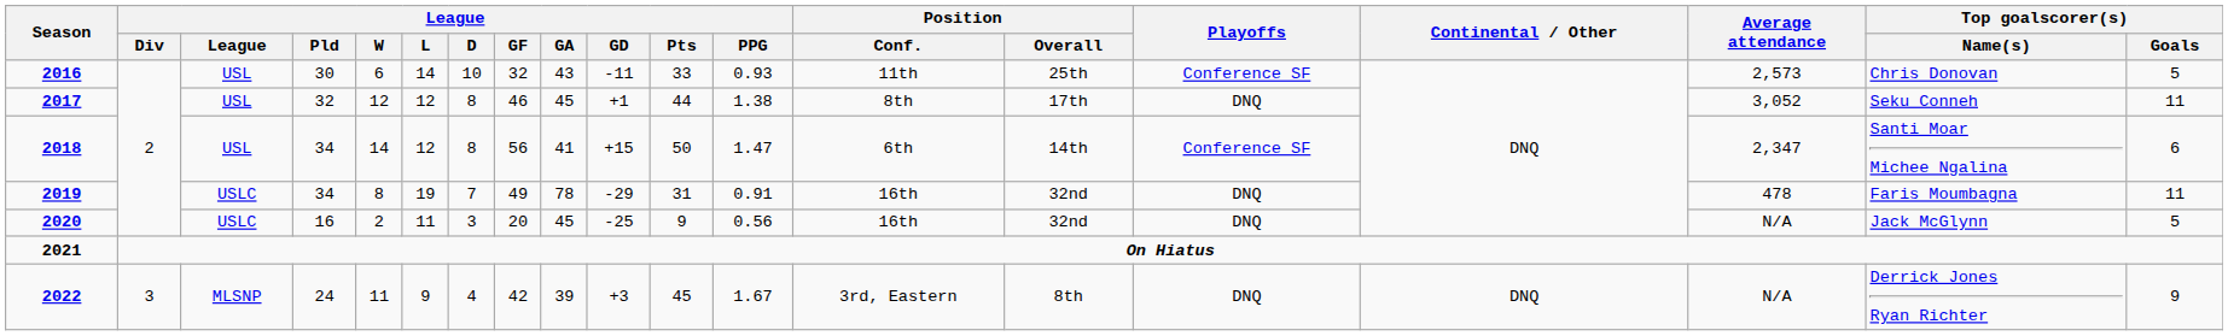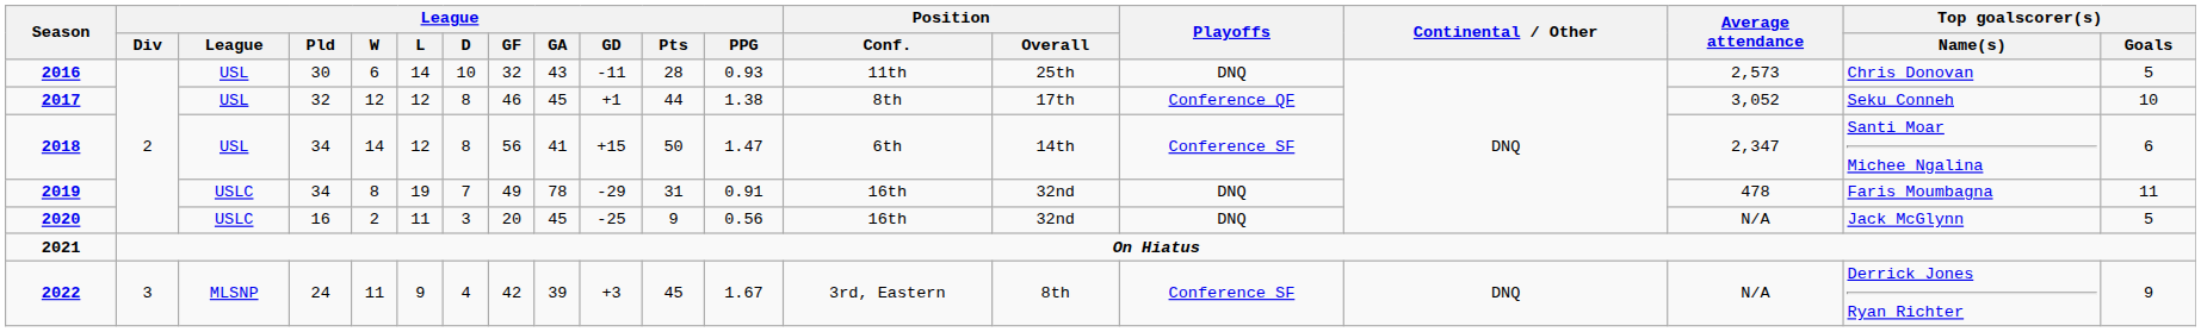 <table class="wikitable" width=100% style="font-size:90%; text-align:center;">
 <tr style="background:#f0f6ff;">
 <th rowspan="2">Season</th>
 <th colspan="11"><a href='#'>League</a></th>
 <th colspan="2">Position</th>
 <th rowspan="2"><a href='#'>Playoffs</a></th>
 <th rowspan="2" colspan="2"><a href='#'>Continental</a> / Other</th>
 <th rowspan="2"><a href='#'>Average <br> attendance</a></th>
 <th colspan="2">Top goalscorer(s)</th>
 </tr>
 <tr>
 <th>Div</th>
 <th>League</th>
 <th>Pld</th>
 <th>W</th>
 <th>L</th>
 <th>D</th>
 <th>GF</th>
 <th>GA</th>
 <th>GD</th>
 <th>Pts</th>
 <th>PPG</th>
 <th>Conf.</th>
 <th>Overall</th>
 <th>Name(s)</th>
 <th>Goals</th>
 </tr>
 <tr>
 <td><strong><a href='#'>2016</a></strong></td>
 <td rowspan="5">2</td>
 <td><a href='#'>USL</a></td>
 <td>30</td>
 <td>6</td>
 <td>14</td>
 <td>10</td>
 <td>32</td>
 <td>43</td>
 <td>-11</td>
-<td>33</td>
+<td>28</td>
 <td>0.93</td>
 <td>11th</td>
 <td>25th</td>
-<td><a href='#'>Conference SF</a></td>
+<td>DNQ</td>
 <td colspan="2" rowspan="5">DNQ</td>
 <td>2,573</td>
 <td align="left"> <a href='#'>Chris Donovan</a></td>
 <td>5</td>
 </tr>
 <tr>
 <td><strong><a href='#'>2017</a></strong></td>
 <td><a href='#'>USL</a></td>
 <td>32</td>
 <td>12</td>
 <td>12</td>
 <td>8</td>
 <td>46</td>
 <td>45</td>
 <td>+1</td>
 <td>44</td>
 <td>1.38</td>
 <td>8th</td>
 <td>17th</td>
-<td>DNQ</td>
+<td><a href='#'>Conference QF</a></td>
 <td>3,052</td>
 <td align="left"> <a href='#'>Seku Conneh</a></td>
-<td>11</td>
+<td>10</td>
 </tr>
 <tr>
 <td><strong><a href='#'>2018</a></strong></td>
 <td><a href='#'>USL</a></td>
 <td>34</td>
 <td>14</td>
 <td>12</td>
 <td>8</td>
 <td>56</td>
 <td>41</td>
 <td>+15</td>
 <td>50</td>
 <td>1.47</td>
 <td>6th</td>
 <td>14th</td>
 <td><a href='#'>Conference SF</a></td>
 <td>2,347</td>
 <td align="left"> <a href='#'>Santi Moar</a> <hr>  <a href='#'>Michee Ngalina</a></td>
 <td>6</td>
 </tr>
 <tr>
 <td><strong><a href='#'>2019</a></strong></td>
 <td><a href='#'>USLC</a></td>
 <td>34</td>
 <td>8</td>
 <td>19</td>
 <td>7</td>
 <td>49</td>
 <td>78</td>
 <td>-29</td>
 <td>31</td>
 <td>0.91</td>
 <td>16th</td>
 <td>32nd</td>
 <td>DNQ</td>
 <td>478</td>
 <td align="left"> <a href='#'>Faris Moumbagna</a></td>
 <td>11</td>
 </tr>
 <tr>
 <td><strong><a href='#'>2020</a></strong></td>
 <td><a href='#'>USLC</a></td>
 <td>16</td>
 <td>2</td>
 <td>11</td>
 <td>3</td>
 <td>20</td>
 <td>45</td>
 <td>-25</td>
 <td>9</td>
 <td>0.56</td>
 <td>16th</td>
 <td>32nd</td>
 <td>DNQ</td>
 <td>N/A</td>
 <td align="left"> <a href='#'>Jack McGlynn</a></td>
 <td>5</td>
 </tr>
 <tr>
 <td><strong>2021</strong></td>
 <td colspan="19"><strong><em>On Hiatus</em></strong></td>
 </tr>
 <tr>
 <td><strong><a href='#'>2022</a></strong></td>
 <td>3</td>
 <td><a href='#'>MLSNP</a></td>
 <td>24</td>
 <td>11</td>
 <td>9</td>
 <td>4</td>
 <td>42</td>
 <td>39</td>
 <td>+3</td>
 <td>45</td>
 <td>1.67</td>
 <td>3rd, Eastern</td>
 <td>8th</td>
-<td>DNQ</td>
+<td><a href='#'>Conference SF</a></td>
 <td colspan="2" rowspan="5">DNQ</td>
 <td>N/A</td>
 <td align="left"> <a href='#'>Derrick Jones</a> <hr>  <a href='#'>Ryan Richter</a></td>
 <td>9</td>
 </tr>
 </table>
